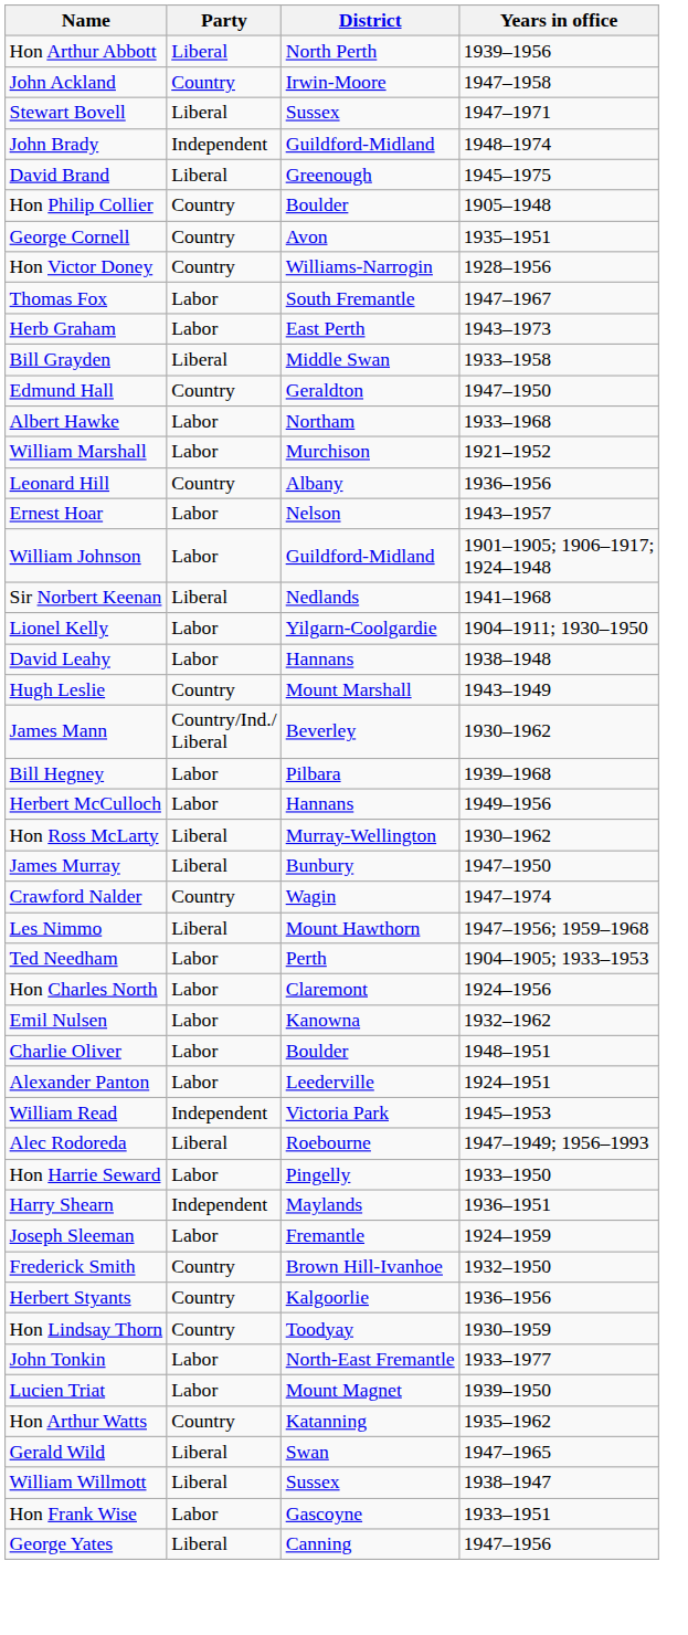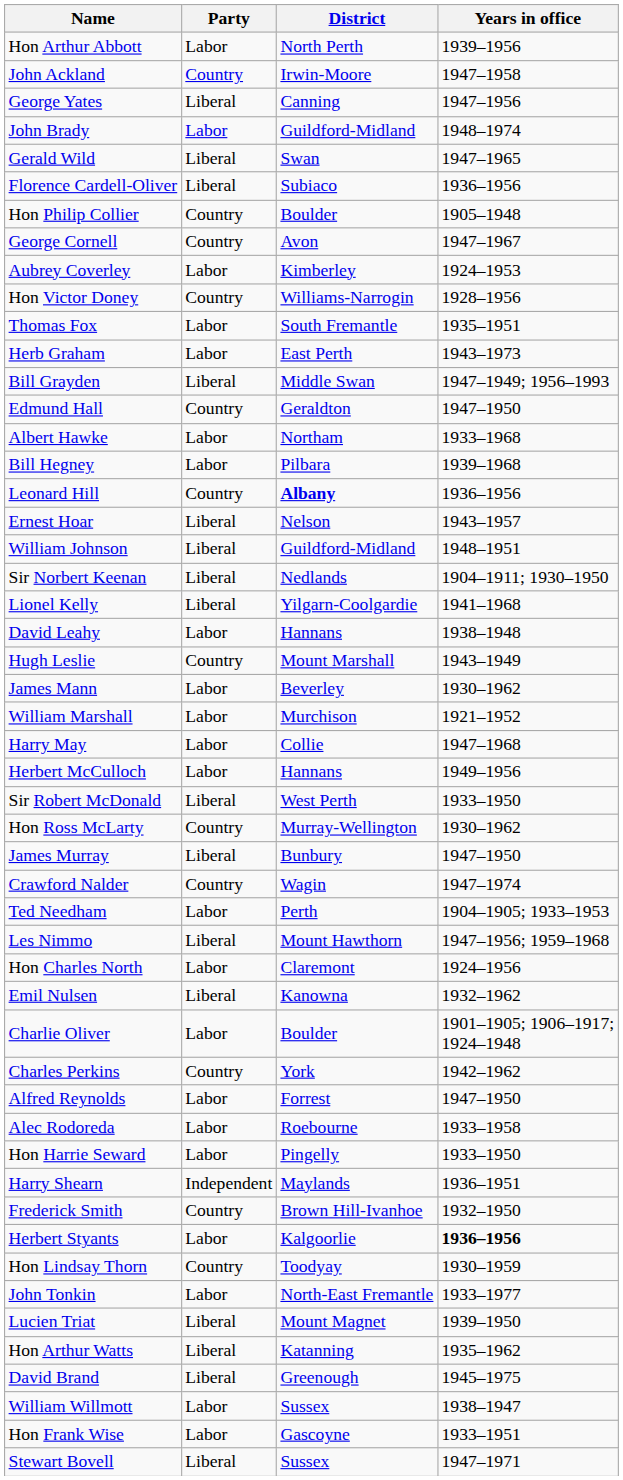 <table class="wikitable sortable">
 <tr>
 <th><strong>Name</strong></th>
 <th><strong>Party</strong></th>
 <th><strong><a href='#'>District</a></strong></th>
 <th><strong>Years in office</strong></th>
 </tr>
 <tr>
 <td>Hon <a href='#'>Arthur Abbott</a></td>
-<td><a href='#'>Liberal</a></td>
+<td>Labor</td>
 <td><a href='#'>North Perth</a></td>
 <td>1939–1956</td>
 </tr>
 <tr>
 <td><a href='#'>John Ackland</a></td>
 <td><a href='#'>Country</a></td>
 <td><a href='#'>Irwin-Moore</a></td>
 <td>1947–1958</td>
 </tr>
 <tr>
-<td><a href='#'>Stewart Bovell</a></td>
+<td><a href='#'>George Yates</a></td>
 <td>Liberal</td>
-<td><a href='#'>Sussex</a></td>
-<td>1947–1971</td>
+<td><a href='#'>Canning</a></td>
+<td>1947–1956</td>
 </tr>
 <tr>
 <td><a href='#'>John Brady</a></td>
-<td>Independent</td>
+<td><a href='#'>Labor</a></td>
 <td><a href='#'>Guildford-Midland</a></td>
 <td>1948–1974</td>
 </tr>
 <tr>
-<td><a href='#'>David Brand</a></td>
+<td><a href='#'>Gerald Wild</a></td>
 <td>Liberal</td>
-<td><a href='#'>Greenough</a></td>
-<td>1945–1975</td>
+<td><a href='#'>Swan</a></td>
+<td>1947–1965</td>
+</tr>
+<tr>
+<td><a href='#'>Florence Cardell-Oliver</a></td>
+<td>Liberal</td>
+<td><a href='#'>Subiaco</a></td>
+<td>1936–1956</td>
 </tr>
 <tr>
 <td>Hon <a href='#'>Philip Collier</a></td>
 <td>Country</td>
 <td><a href='#'>Boulder</a></td>
 <td>1905–1948</td>
 </tr>
 <tr>
 <td><a href='#'>George Cornell</a></td>
 <td>Country</td>
 <td><a href='#'>Avon</a></td>
-<td>1935–1951</td>
+<td>1947–1967</td>
+</tr>
+<tr>
+<td><a href='#'>Aubrey Coverley</a></td>
+<td>Labor</td>
+<td><a href='#'>Kimberley</a></td>
+<td>1924–1953</td>
 </tr>
 <tr>
 <td>Hon <a href='#'>Victor Doney</a></td>
 <td>Country</td>
 <td><a href='#'>Williams-Narrogin</a></td>
 <td>1928–1956</td>
 </tr>
 <tr>
 <td><a href='#'>Thomas Fox</a></td>
 <td>Labor</td>
 <td><a href='#'>South Fremantle</a></td>
-<td>1947–1967</td>
+<td>1935–1951</td>
 </tr>
 <tr>
 <td><a href='#'>Herb Graham</a></td>
 <td>Labor</td>
 <td><a href='#'>East Perth</a></td>
 <td>1943–1973</td>
 </tr>
 <tr>
 <td><a href='#'>Bill Grayden</a></td>
 <td>Liberal</td>
 <td><a href='#'>Middle Swan</a></td>
-<td>1933–1958</td>
+<td>1947–1949; 1956–1993</td>
 </tr>
 <tr>
 <td><a href='#'>Edmund Hall</a></td>
 <td>Country</td>
 <td><a href='#'>Geraldton</a></td>
 <td>1947–1950</td>
 </tr>
 <tr>
 <td><a href='#'>Albert Hawke</a></td>
 <td>Labor</td>
 <td><a href='#'>Northam</a></td>
 <td>1933–1968</td>
 </tr>
 <tr>
-<td><a href='#'>William Marshall</a></td>
+<td><a href='#'>Bill Hegney</a></td>
 <td>Labor</td>
-<td><a href='#'>Murchison</a></td>
-<td>1921–1952</td>
+<td><a href='#'>Pilbara</a></td>
+<td>1939–1968</td>
 </tr>
 <tr>
 <td><a href='#'>Leonard Hill</a></td>
 <td>Country</td>
-<td><a href='#'>Albany</a></td>
+<td><strong><a href='#'>Albany</a></strong></td>
 <td>1936–1956</td>
 </tr>
 <tr>
 <td><a href='#'>Ernest Hoar</a></td>
-<td>Labor</td>
+<td>Liberal</td>
 <td><a href='#'>Nelson</a></td>
 <td>1943–1957</td>
 </tr>
 <tr>
 <td><a href='#'>William Johnson</a></td>
-<td>Labor</td>
+<td>Liberal</td>
 <td><a href='#'>Guildford-Midland</a></td>
-<td>1901–1905; 1906–1917;<br>1924–1948</td>
+<td>1948–1951</td>
 </tr>
 <tr>
 <td>Sir <a href='#'>Norbert Keenan</a></td>
 <td>Liberal</td>
 <td><a href='#'>Nedlands</a></td>
-<td>1941–1968</td>
+<td>1904–1911; 1930–1950</td>
 </tr>
 <tr>
 <td><a href='#'>Lionel Kelly</a></td>
-<td>Labor</td>
+<td>Liberal</td>
 <td><a href='#'>Yilgarn-Coolgardie</a></td>
-<td>1904–1911; 1930–1950</td>
+<td>1941–1968</td>
 </tr>
 <tr>
 <td><a href='#'>David Leahy</a></td>
 <td>Labor</td>
 <td><a href='#'>Hannans</a></td>
 <td>1938–1948</td>
 </tr>
 <tr>
 <td><a href='#'>Hugh Leslie</a></td>
 <td>Country</td>
 <td><a href='#'>Mount Marshall</a></td>
 <td>1943–1949</td>
 </tr>
 <tr>
 <td><a href='#'>James Mann</a></td>
-<td>Country/Ind./<br>Liberal</td>
+<td>Labor</td>
 <td><a href='#'>Beverley</a></td>
 <td>1930–1962</td>
 </tr>
 <tr>
-<td><a href='#'>Bill Hegney</a></td>
+<td><a href='#'>William Marshall</a></td>
 <td>Labor</td>
-<td><a href='#'>Pilbara</a></td>
-<td>1939–1968</td>
+<td><a href='#'>Murchison</a></td>
+<td>1921–1952</td>
+</tr>
+<tr>
+<td><a href='#'>Harry May</a></td>
+<td>Labor</td>
+<td><a href='#'>Collie</a></td>
+<td>1947–1968</td>
 </tr>
 <tr>
 <td><a href='#'>Herbert McCulloch</a></td>
 <td>Labor</td>
 <td><a href='#'>Hannans</a></td>
 <td>1949–1956</td>
 </tr>
 <tr>
+<td>Sir <a href='#'>Robert McDonald</a></td>
+<td>Liberal</td>
+<td><a href='#'>West Perth</a></td>
+<td>1933–1950</td>
+</tr>
+<tr>
 <td>Hon <a href='#'>Ross McLarty</a></td>
-<td>Liberal</td>
+<td>Country</td>
 <td><a href='#'>Murray-Wellington</a></td>
 <td>1930–1962</td>
 </tr>
 <tr>
 <td><a href='#'>James Murray</a></td>
 <td>Liberal</td>
 <td><a href='#'>Bunbury</a></td>
 <td>1947–1950</td>
 </tr>
 <tr>
 <td><a href='#'>Crawford Nalder</a></td>
 <td>Country</td>
 <td><a href='#'>Wagin</a></td>
 <td>1947–1974</td>
 </tr>
 <tr>
+<td><a href='#'>Ted Needham</a></td>
+<td>Labor</td>
+<td><a href='#'>Perth</a></td>
+<td>1904–1905; 1933–1953</td>
+</tr>
+<tr>
 <td><a href='#'>Les Nimmo</a></td>
 <td>Liberal</td>
 <td><a href='#'>Mount Hawthorn</a></td>
 <td>1947–1956; 1959–1968</td>
-</tr>
-<tr>
-<td><a href='#'>Ted Needham</a></td>
-<td>Labor</td>
-<td><a href='#'>Perth</a></td>
-<td>1904–1905; 1933–1953</td>
 </tr>
 <tr>
 <td>Hon <a href='#'>Charles North</a></td>
 <td>Labor</td>
 <td><a href='#'>Claremont</a></td>
 <td>1924–1956</td>
 </tr>
 <tr>
 <td><a href='#'>Emil Nulsen</a></td>
-<td>Labor</td>
+<td>Liberal</td>
 <td><a href='#'>Kanowna</a></td>
 <td>1932–1962</td>
 </tr>
 <tr>
 <td><a href='#'>Charlie Oliver</a> </td>
 <td>Labor</td>
 <td><a href='#'>Boulder</a></td>
-<td>1948–1951</td>
+<td>1901–1905; 1906–1917;<br>1924–1948</td>
 </tr>
 <tr>
-<td><a href='#'>Alexander Panton</a></td>
-<td>Labor</td>
-<td><a href='#'>Leederville</a></td>
-<td>1924–1951</td>
+<td><a href='#'>Charles Perkins</a></td>
+<td>Country</td>
+<td><a href='#'>York</a></td>
+<td>1942–1962</td>
 </tr>
 <tr>
-<td><a href='#'>William Read</a></td>
-<td>Independent</td>
-<td><a href='#'>Victoria Park</a></td>
-<td>1945–1953</td>
+<td><a href='#'>Alfred Reynolds</a></td>
+<td>Labor</td>
+<td><a href='#'>Forrest</a></td>
+<td>1947–1950</td>
 </tr>
 <tr>
 <td><a href='#'>Alec Rodoreda</a></td>
-<td>Liberal</td>
+<td>Labor</td>
 <td><a href='#'>Roebourne</a></td>
-<td>1947–1949; 1956–1993</td>
+<td>1933–1958</td>
 </tr>
 <tr>
 <td>Hon <a href='#'>Harrie Seward</a></td>
 <td>Labor</td>
 <td><a href='#'>Pingelly</a></td>
 <td>1933–1950</td>
 </tr>
 <tr>
 <td><a href='#'>Harry Shearn</a></td>
 <td>Independent</td>
 <td><a href='#'>Maylands</a></td>
 <td>1936–1951</td>
 </tr>
 <tr>
-<td><a href='#'>Joseph Sleeman</a></td>
-<td>Labor</td>
-<td><a href='#'>Fremantle</a></td>
-<td>1924–1959</td>
-</tr>
-<tr>
 <td><a href='#'>Frederick Smith</a></td>
 <td>Country</td>
 <td><a href='#'>Brown Hill-Ivanhoe</a></td>
 <td>1932–1950</td>
 </tr>
 <tr>
 <td><a href='#'>Herbert Styants</a></td>
-<td>Country</td>
+<td>Labor</td>
 <td><a href='#'>Kalgoorlie</a></td>
-<td>1936–1956</td>
+<td><strong>1936–1956</strong></td>
 </tr>
 <tr>
 <td>Hon <a href='#'>Lindsay Thorn</a></td>
 <td>Country</td>
 <td><a href='#'>Toodyay</a></td>
 <td>1930–1959</td>
 </tr>
 <tr>
 <td><a href='#'>John Tonkin</a></td>
 <td>Labor</td>
 <td><a href='#'>North-East Fremantle</a></td>
 <td>1933–1977</td>
 </tr>
 <tr>
 <td><a href='#'>Lucien Triat</a></td>
-<td>Labor</td>
+<td>Liberal</td>
 <td><a href='#'>Mount Magnet</a></td>
 <td>1939–1950</td>
 </tr>
 <tr>
 <td>Hon <a href='#'>Arthur Watts</a></td>
-<td>Country</td>
+<td>Liberal</td>
 <td><a href='#'>Katanning</a></td>
 <td>1935–1962</td>
 </tr>
 <tr>
-<td><a href='#'>Gerald Wild</a></td>
+<td><a href='#'>David Brand</a></td>
 <td>Liberal</td>
-<td><a href='#'>Swan</a></td>
-<td>1947–1965</td>
+<td><a href='#'>Greenough</a></td>
+<td>1945–1975</td>
 </tr>
 <tr>
 <td><a href='#'>William Willmott</a></td>
-<td>Liberal</td>
+<td>Labor</td>
 <td><a href='#'>Sussex</a></td>
 <td>1938–1947</td>
 </tr>
 <tr>
 <td>Hon <a href='#'>Frank Wise</a></td>
 <td>Labor</td>
 <td><a href='#'>Gascoyne</a></td>
 <td>1933–1951</td>
 </tr>
 <tr>
-<td><a href='#'>George Yates</a></td>
+<td><a href='#'>Stewart Bovell</a></td>
 <td>Liberal</td>
-<td><a href='#'>Canning</a></td>
-<td>1947–1956</td>
+<td><a href='#'>Sussex</a></td>
+<td>1947–1971</td>
 </tr>
 </table>
